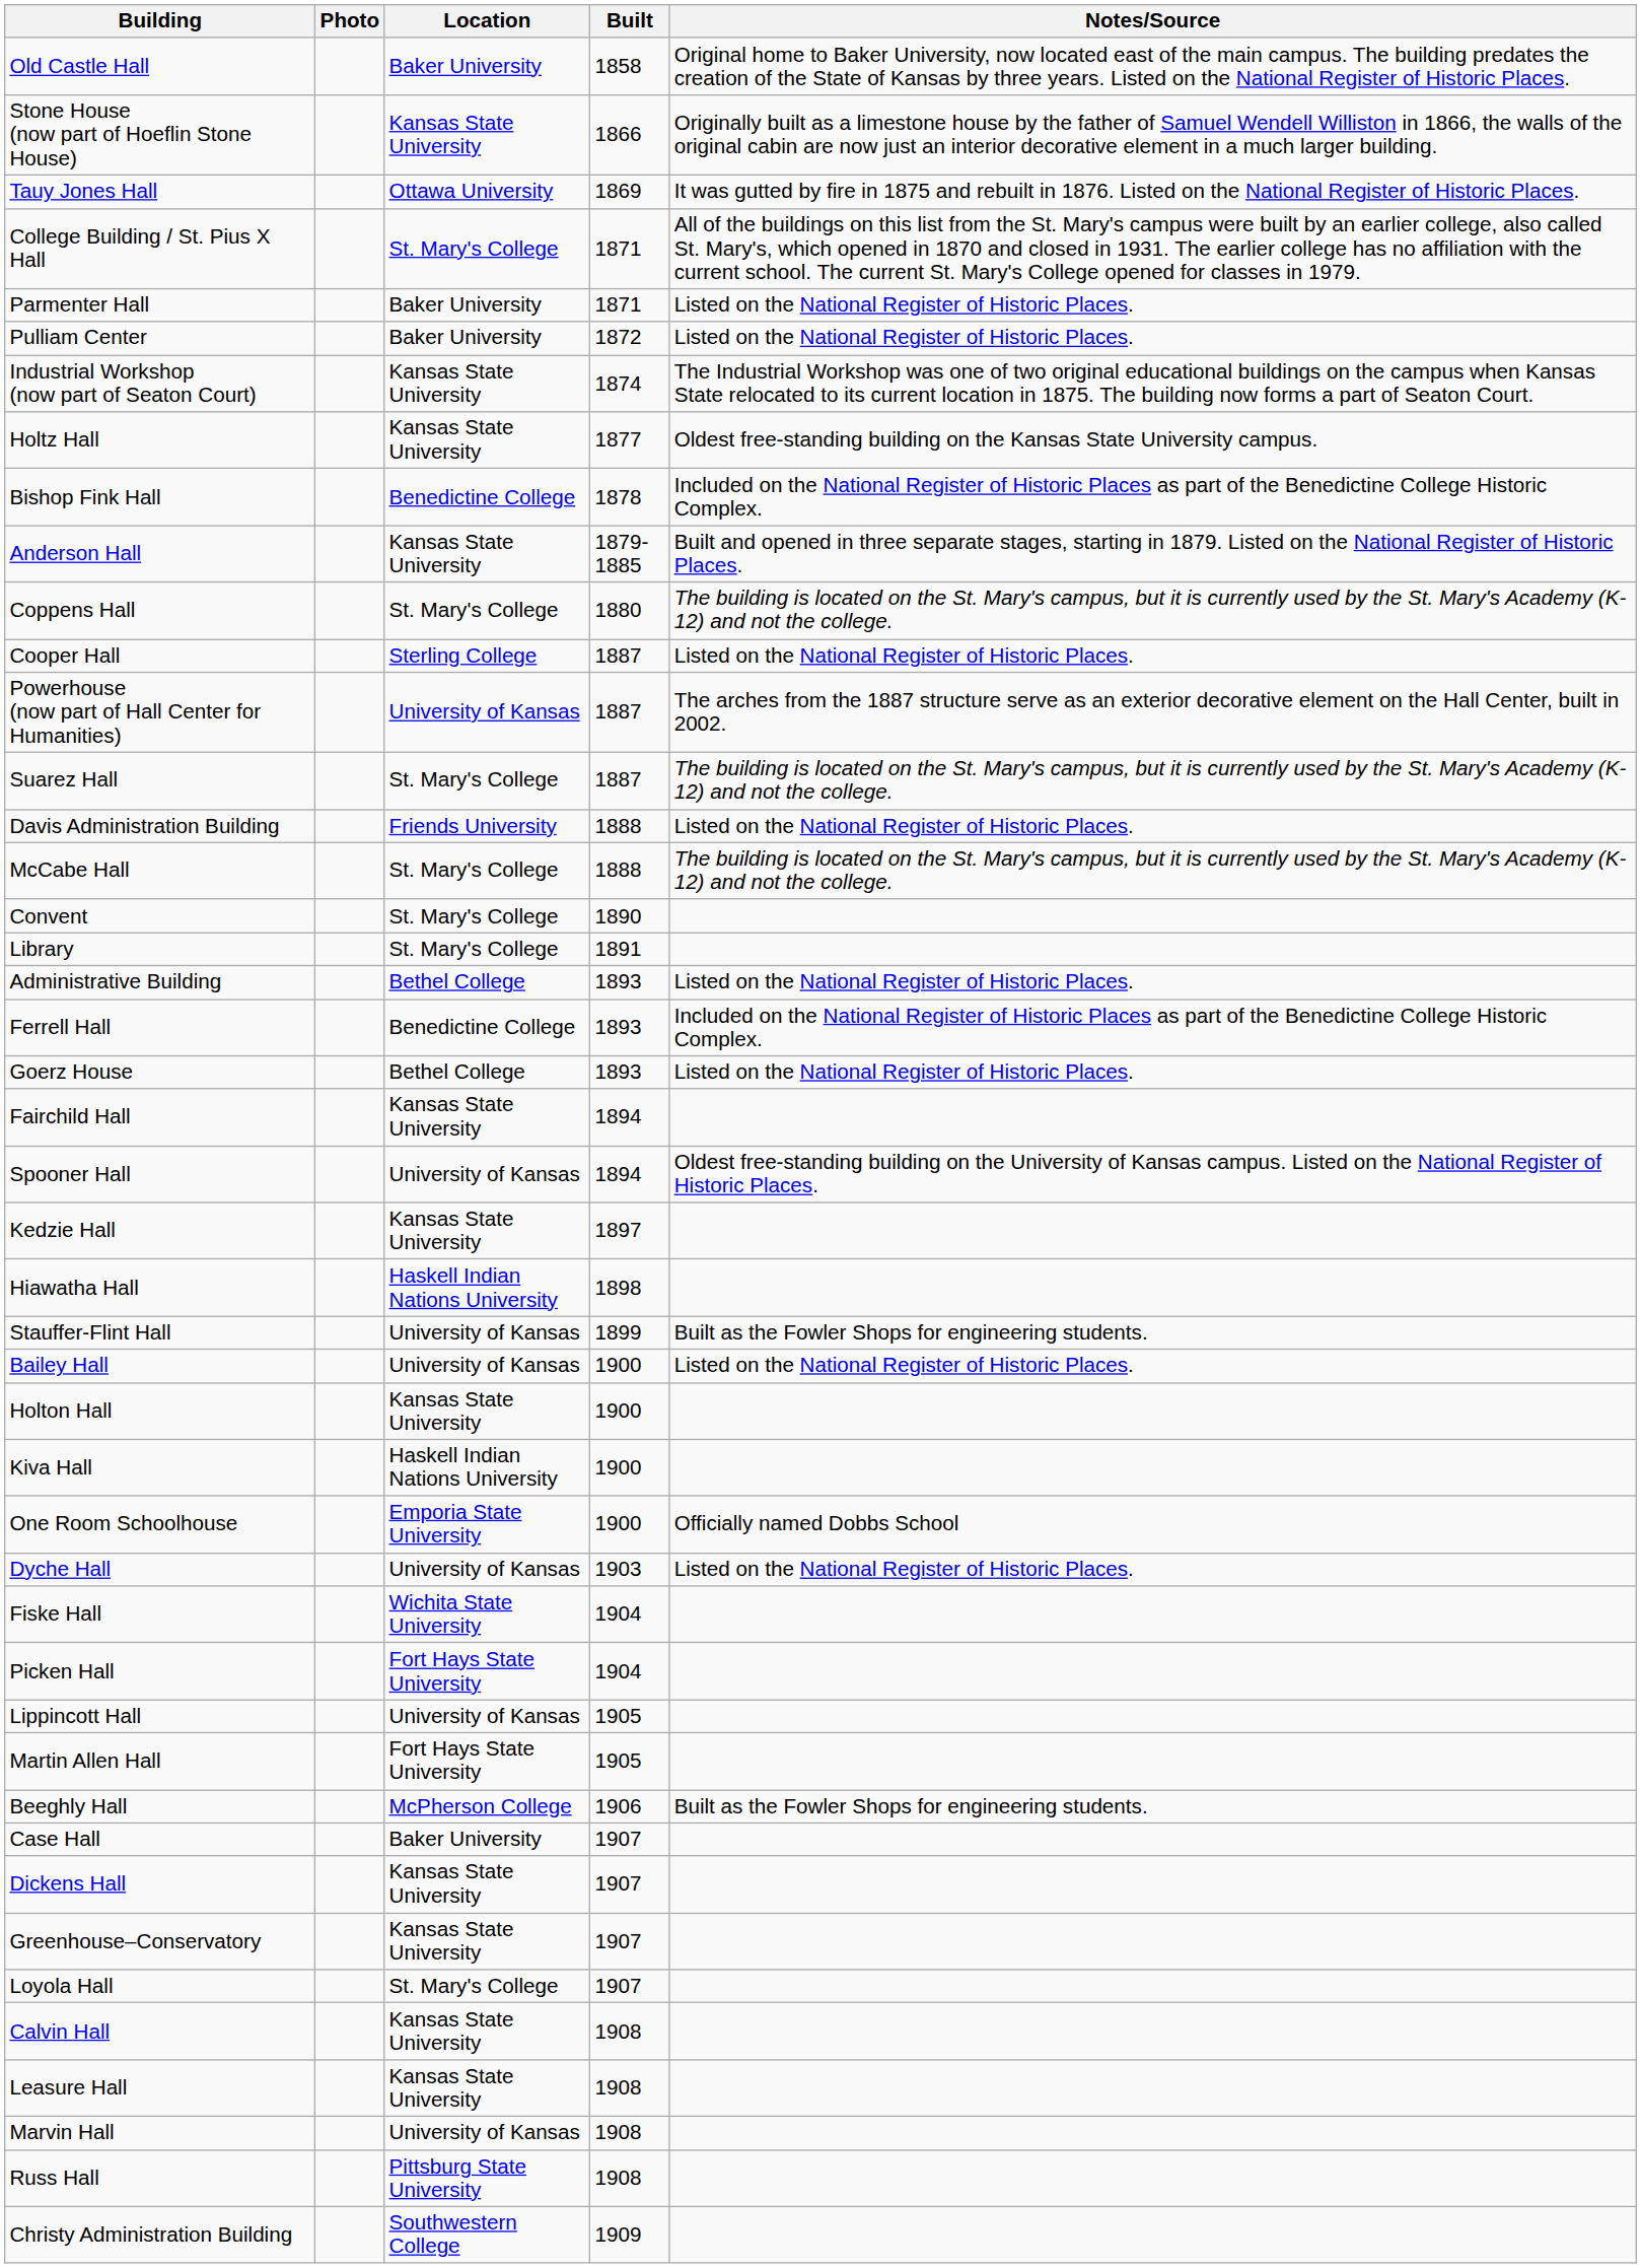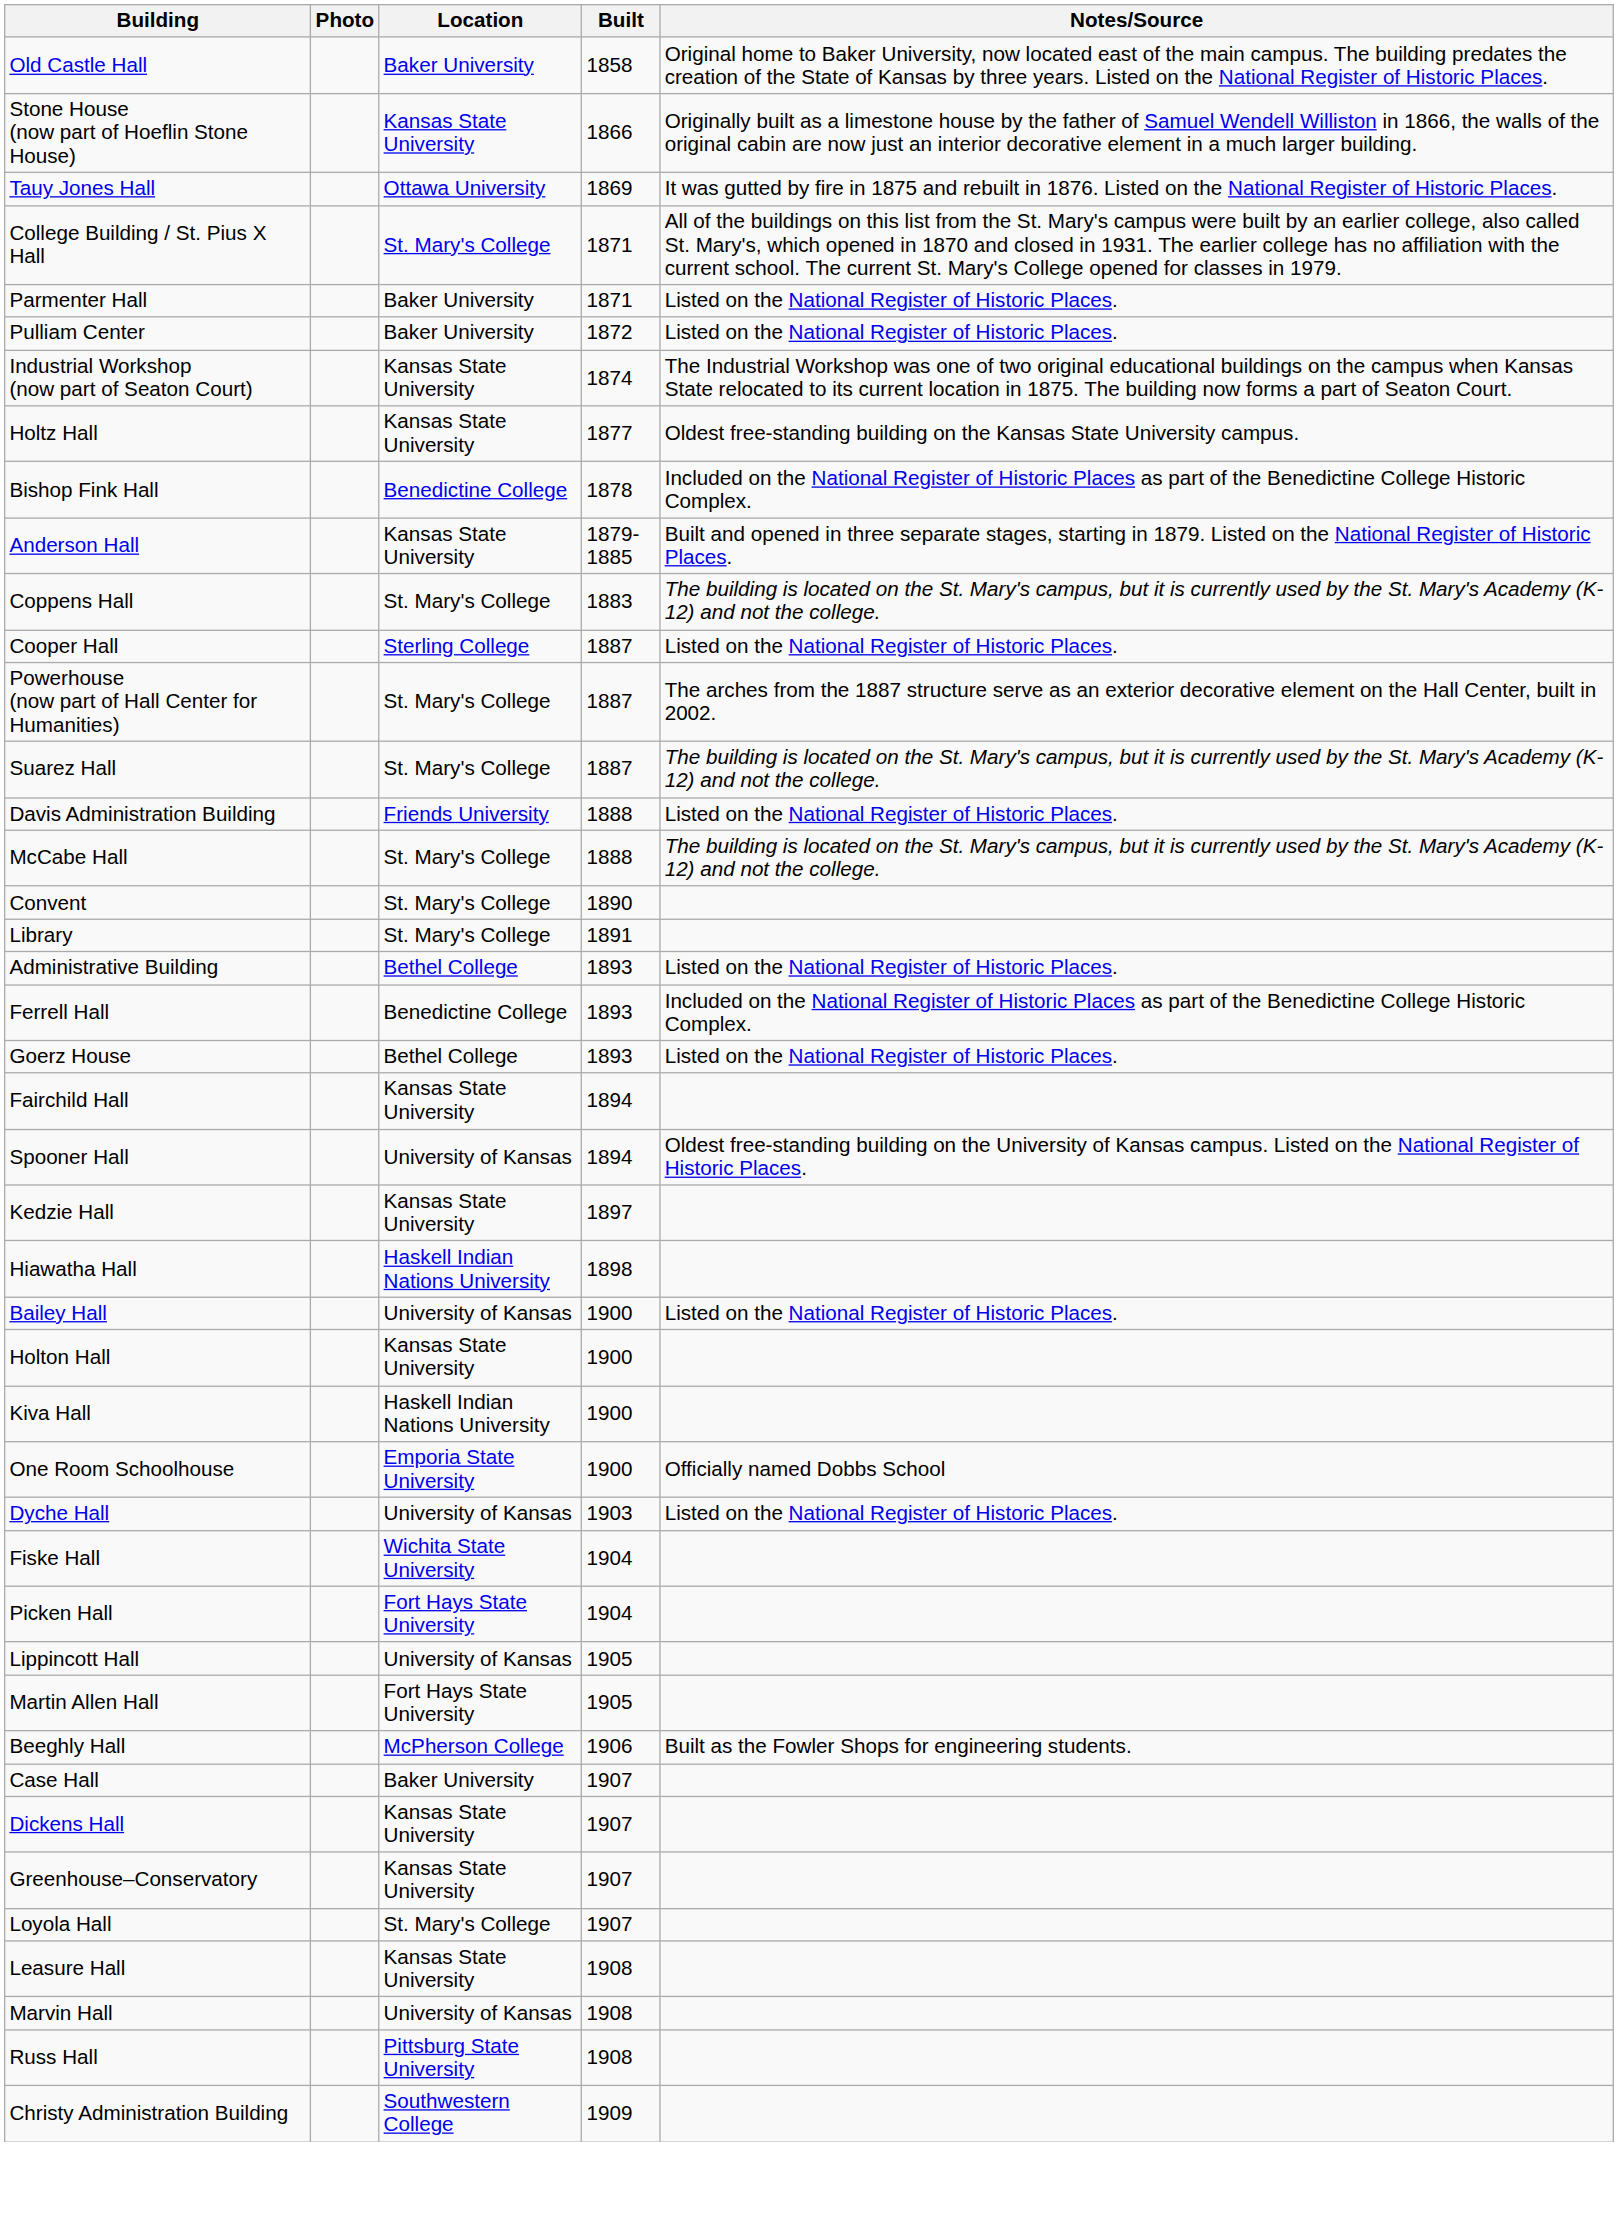 <table class="sortable wikitable">
 <tr>
 <th scope="col" width="230">Building</th>
 <th>Photo</th>
 <th scope="col" width="150">Location</th>
 <th>Built</th>
 <th class="unsortable">Notes/Source</th>
 </tr>
 <tr>
 <td><a href='#'>Old Castle Hall</a></td>
 <td></td>
 <td><a href='#'>Baker University</a></td>
 <td>1858</td>
 <td>Original home to Baker University, now located east of the main campus.  The building predates the creation of the State of Kansas by three years.  Listed on the <a href='#'>National Register of Historic Places</a>.</td>
 </tr>
 <tr>
 <td>Stone House<br>(now part of Hoeflin Stone House)</td>
 <td></td>
 <td><a href='#'>Kansas State University</a></td>
 <td>1866</td>
 <td>Originally built as a limestone house by the father of <a href='#'>Samuel Wendell Williston</a> in 1866, the walls of the original cabin are now just an interior decorative element in a much larger building.</td>
 </tr>
 <tr>
 <td><a href='#'>Tauy Jones Hall</a></td>
 <td></td>
 <td><a href='#'>Ottawa University</a></td>
 <td>1869</td>
 <td>It was gutted by fire in 1875 and rebuilt in 1876.  Listed on the <a href='#'>National Register of Historic Places</a>.</td>
 </tr>
 <tr>
 <td>College Building / St. Pius X Hall</td>
 <td></td>
 <td><a href='#'>St. Mary's College</a></td>
 <td>1871</td>
 <td>All of the buildings on this list from the St. Mary's campus were built by an earlier college, also called St. Mary's, which opened in 1870 and closed in 1931.  The earlier college has no affiliation with the current school.  The current St. Mary's College opened for classes in 1979.</td>
 </tr>
 <tr>
 <td>Parmenter Hall</td>
 <td></td>
 <td>Baker University</td>
 <td>1871</td>
 <td>Listed on the <a href='#'>National Register of Historic Places</a>.</td>
 </tr>
 <tr>
 <td>Pulliam Center</td>
 <td></td>
 <td>Baker University</td>
 <td>1872</td>
 <td>Listed on the <a href='#'>National Register of Historic Places</a>.</td>
 </tr>
 <tr>
 <td>Industrial Workshop<br>(now part of Seaton Court)</td>
 <td></td>
 <td>Kansas State University</td>
 <td>1874</td>
 <td>The Industrial Workshop was one of two original educational buildings on the campus when Kansas State relocated to its current location in 1875.  The building now forms a part of Seaton Court.</td>
 </tr>
 <tr>
 <td>Holtz Hall</td>
 <td></td>
 <td>Kansas State University</td>
 <td>1877</td>
 <td>Oldest free-standing building on the Kansas State University campus.</td>
 </tr>
 <tr>
 <td>Bishop Fink Hall</td>
 <td></td>
 <td><a href='#'>Benedictine College</a></td>
 <td>1878</td>
 <td>Included on the <a href='#'>National Register of Historic Places</a> as part of the Benedictine College Historic Complex.</td>
 </tr>
 <tr>
 <td><a href='#'>Anderson Hall</a></td>
 <td></td>
 <td>Kansas State University</td>
 <td>1879-1885</td>
 <td>Built and opened in three separate stages, starting in 1879.  Listed on the <a href='#'>National Register of Historic Places</a>.</td>
 </tr>
 <tr>
 <td>Coppens Hall</td>
 <td></td>
 <td>St. Mary's College</td>
-<td>1880</td>
+<td>1883</td>
 <td><em>The building is located on the St. Mary's campus, but it is currently used by the St. Mary's Academy (K-12) and not the college.</em></td>
 </tr>
 <tr>
 <td>Cooper Hall</td>
 <td></td>
 <td><a href='#'>Sterling College</a></td>
 <td>1887</td>
 <td>Listed on the <a href='#'>National Register of Historic Places</a>.</td>
 </tr>
 <tr>
 <td>Powerhouse<br>(now part of Hall Center for Humanities)</td>
 <td></td>
-<td><a href='#'>University of Kansas</a></td>
+<td>St. Mary's College</td>
 <td>1887</td>
 <td>The arches from the 1887 structure serve as an exterior decorative element on the Hall Center, built in 2002.</td>
 </tr>
 <tr>
 <td>Suarez Hall</td>
 <td></td>
 <td>St. Mary's College</td>
 <td>1887</td>
 <td><em>The building is located on the St. Mary's campus, but it is currently used by the St. Mary's Academy (K-12) and not the college.</em></td>
 </tr>
 <tr>
 <td>Davis Administration Building</td>
 <td></td>
 <td><a href='#'>Friends University</a></td>
 <td>1888</td>
 <td>Listed on the <a href='#'>National Register of Historic Places</a>.</td>
 </tr>
 <tr>
 <td>McCabe Hall</td>
 <td></td>
 <td>St. Mary's College</td>
 <td>1888</td>
 <td><em>The building is located on the St. Mary's campus, but it is currently used by the St. Mary's Academy  (K-12) and not the college.</em></td>
 </tr>
 <tr>
 <td>Convent</td>
 <td></td>
 <td>St. Mary's College</td>
 <td>1890</td>
 <td></td>
 </tr>
 <tr>
 <td>Library</td>
 <td></td>
 <td>St. Mary's College</td>
 <td>1891</td>
 <td></td>
 </tr>
 <tr>
 <td>Administrative Building</td>
 <td></td>
 <td><a href='#'>Bethel College</a></td>
 <td>1893</td>
 <td>Listed on the <a href='#'>National Register of Historic Places</a>.</td>
 </tr>
 <tr>
 <td>Ferrell Hall</td>
 <td></td>
 <td>Benedictine College</td>
 <td>1893</td>
 <td>Included on the <a href='#'>National Register of Historic Places</a> as part of the Benedictine College Historic Complex.</td>
 </tr>
 <tr>
 <td>Goerz House</td>
 <td></td>
 <td>Bethel College</td>
 <td>1893</td>
 <td>Listed on the <a href='#'>National Register of Historic Places</a>.</td>
 </tr>
 <tr>
 <td>Fairchild Hall</td>
 <td></td>
 <td>Kansas State University</td>
 <td>1894</td>
 <td></td>
 </tr>
 <tr>
 <td>Spooner Hall</td>
 <td></td>
 <td>University of Kansas</td>
 <td>1894</td>
 <td>Oldest free-standing building on the University of Kansas campus.  Listed on the <a href='#'>National Register of Historic Places</a>.</td>
 </tr>
 <tr>
 <td>Kedzie Hall</td>
 <td></td>
 <td>Kansas State University</td>
 <td>1897</td>
 <td></td>
 </tr>
 <tr>
 <td>Hiawatha Hall</td>
 <td></td>
 <td><a href='#'>Haskell Indian Nations University</a></td>
 <td>1898</td>
 <td></td>
-</tr>
-<tr>
-<td>Stauffer-Flint Hall</td>
-<td></td>
-<td>University of Kansas</td>
-<td>1899</td>
-<td>Built as the Fowler Shops for engineering students.</td>
 </tr>
 <tr>
 <td><a href='#'>Bailey Hall</a></td>
 <td></td>
 <td>University of Kansas</td>
 <td>1900</td>
 <td>Listed on the <a href='#'>National Register of Historic Places</a>.</td>
 </tr>
 <tr>
 <td>Holton Hall</td>
 <td></td>
 <td>Kansas State University</td>
 <td>1900</td>
 <td></td>
 </tr>
 <tr>
 <td>Kiva Hall</td>
 <td></td>
 <td>Haskell Indian Nations University</td>
 <td>1900</td>
 <td></td>
 </tr>
 <tr>
 <td>One Room Schoolhouse</td>
 <td></td>
 <td><a href='#'>Emporia State University</a></td>
 <td>1900</td>
 <td>Officially named Dobbs School </td>
 </tr>
 <tr>
 <td><a href='#'>Dyche Hall</a></td>
 <td></td>
 <td>University of Kansas</td>
 <td>1903</td>
 <td>Listed on the <a href='#'>National Register of Historic Places</a>.</td>
 </tr>
 <tr>
 <td>Fiske Hall</td>
 <td></td>
 <td><a href='#'>Wichita State University</a></td>
 <td>1904</td>
 <td></td>
 </tr>
 <tr>
 <td>Picken Hall</td>
 <td></td>
 <td><a href='#'>Fort Hays State University</a></td>
 <td>1904</td>
 <td></td>
 </tr>
 <tr>
 <td>Lippincott Hall</td>
 <td></td>
 <td>University of Kansas</td>
 <td>1905</td>
 <td></td>
 </tr>
 <tr>
 <td>Martin Allen Hall</td>
 <td></td>
 <td>Fort Hays State University</td>
 <td>1905</td>
 <td></td>
 </tr>
 <tr>
 <td>Beeghly Hall</td>
 <td></td>
 <td><a href='#'>McPherson College</a></td>
 <td>1906</td>
 <td>Built as the Fowler Shops for engineering students.</td>
 </tr>
 <tr>
 <td>Case Hall</td>
 <td></td>
 <td>Baker University</td>
 <td>1907</td>
 <td></td>
 </tr>
 <tr>
 <td><a href='#'>Dickens Hall</a></td>
 <td></td>
 <td>Kansas State University</td>
 <td>1907</td>
 <td></td>
 </tr>
 <tr>
 <td>Greenhouse–Conservatory</td>
 <td></td>
 <td>Kansas State University</td>
 <td>1907</td>
 <td></td>
 </tr>
 <tr>
 <td>Loyola Hall</td>
 <td></td>
 <td>St. Mary's College</td>
 <td>1907</td>
 <td></td>
 </tr>
 <tr>
-<td><a href='#'>Calvin Hall</a></td>
-<td></td>
-<td>Kansas State University</td>
-<td>1908</td>
-<td></td>
-</tr>
-<tr>
 <td>Leasure Hall</td>
 <td></td>
 <td>Kansas State University</td>
 <td>1908</td>
 <td></td>
 </tr>
 <tr>
 <td>Marvin Hall</td>
 <td></td>
 <td>University of Kansas</td>
 <td>1908</td>
 <td></td>
 </tr>
 <tr>
 <td>Russ Hall</td>
 <td></td>
 <td><a href='#'>Pittsburg State University</a></td>
 <td>1908</td>
 <td></td>
 </tr>
 <tr>
 <td>Christy Administration Building</td>
 <td></td>
 <td><a href='#'>Southwestern College</a></td>
 <td>1909</td>
 <td></td>
 </tr>
 </table>
